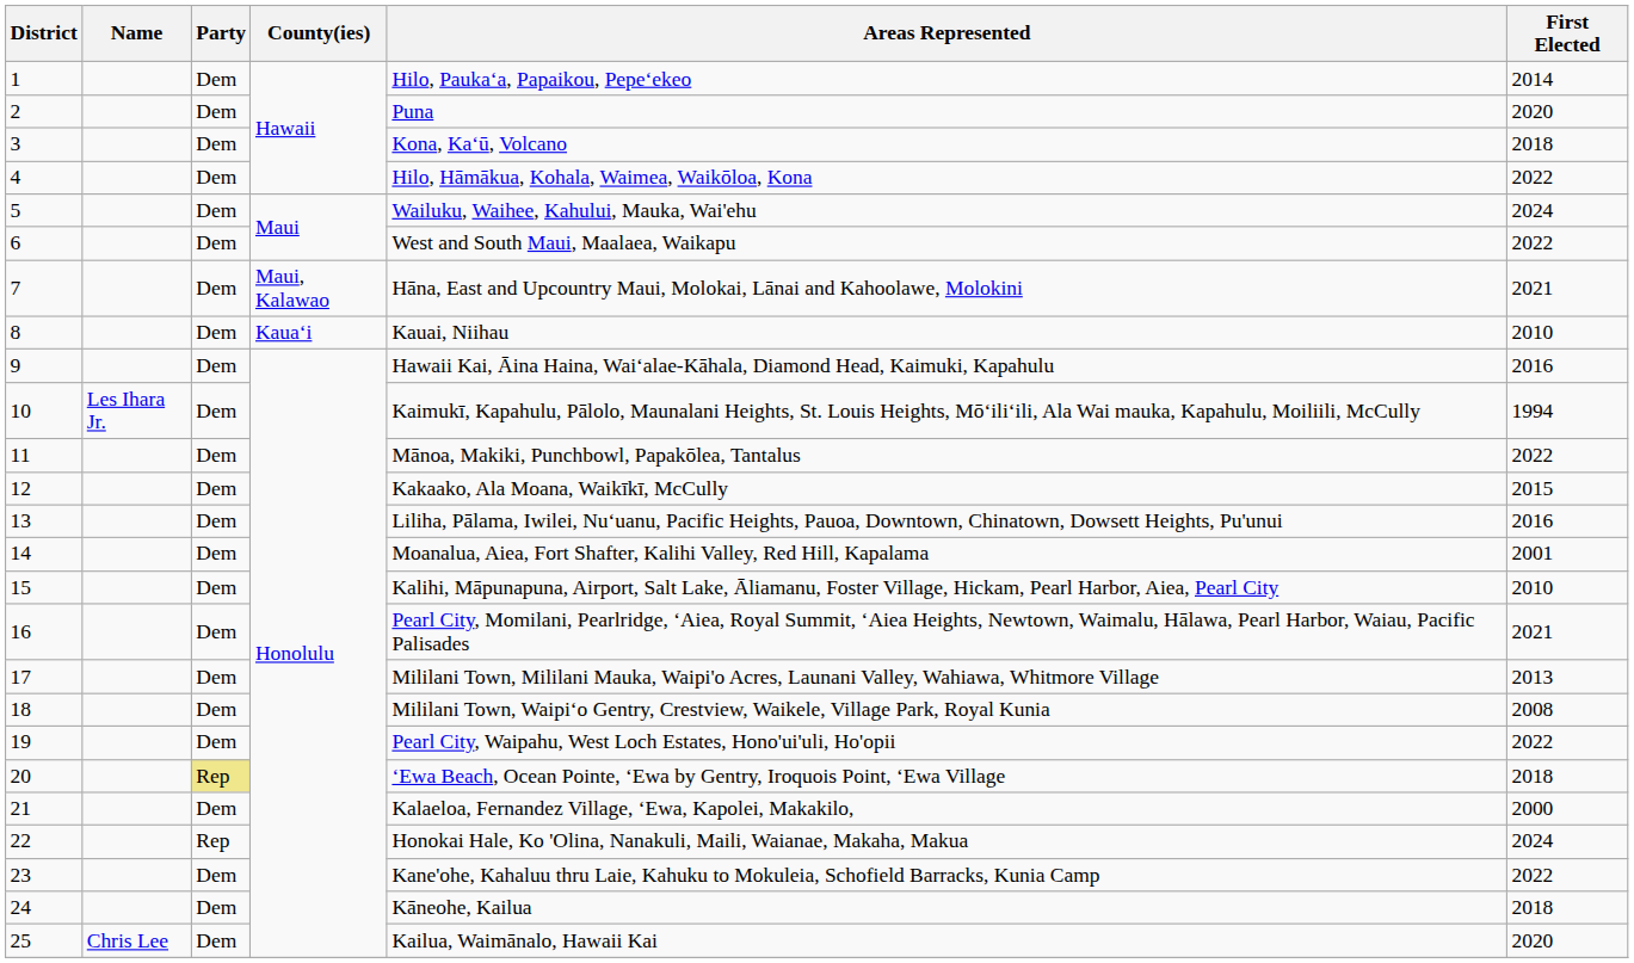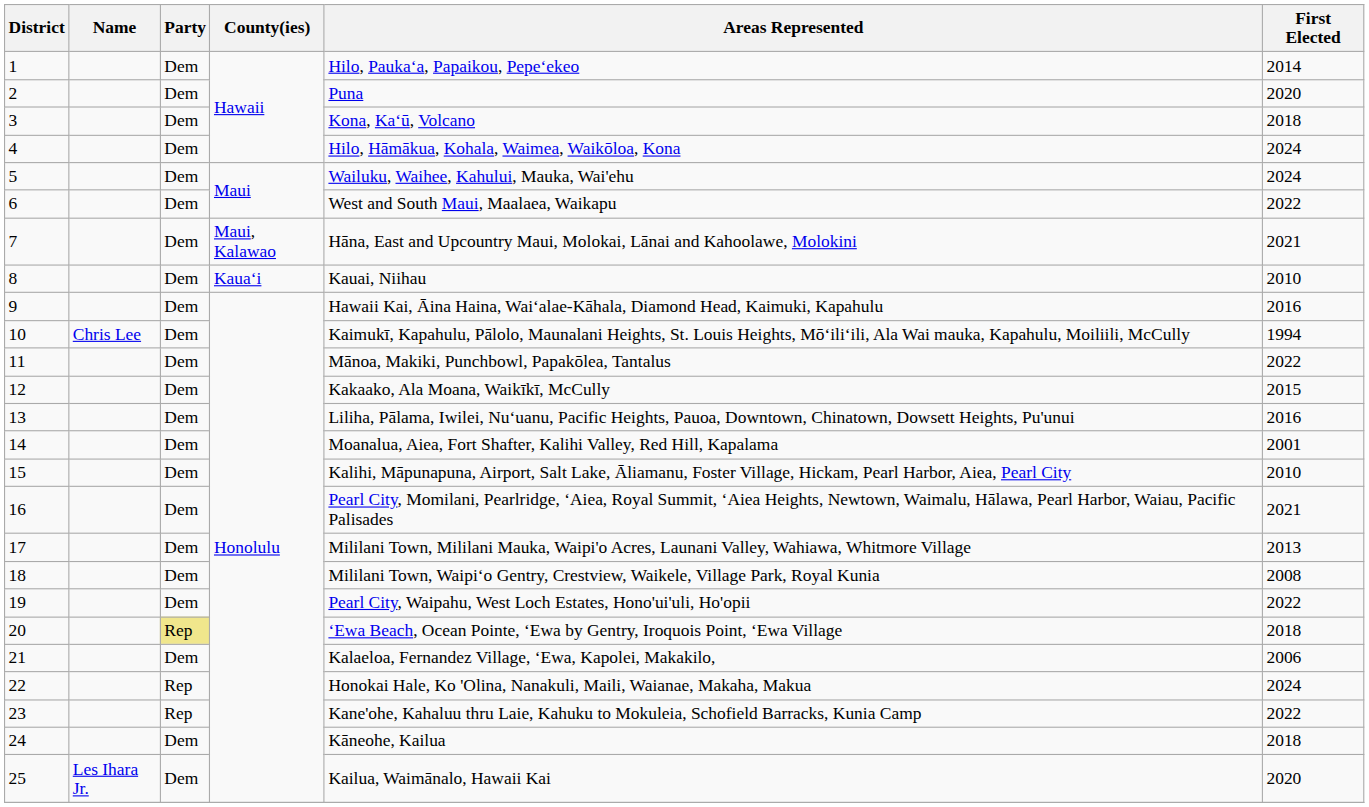 <table class="wikitable sortable">
 <tr>
 <th>District</th>
 <th>Name</th>
 <th>Party</th>
 <th>County(ies)</th>
 <th>Areas Represented</th>
 <th>First Elected</th>
 </tr>
 <tr>
 <td>1</td>
 <td></td>
 <td>Dem</td>
 <td rowspan="4"><a href='#'>Hawaii</a></td>
 <td><a href='#'>Hilo</a>, <a href='#'>Pauka‘a</a>, <a href='#'>Papaikou</a>, <a href='#'>Pepe‘ekeo</a></td>
 <td>2014</td>
 </tr>
 <tr>
 <td>2</td>
 <td></td>
 <td>Dem</td>
 <td><a href='#'>Puna</a></td>
 <td>2020</td>
 </tr>
 <tr>
 <td>3</td>
 <td></td>
 <td>Dem</td>
 <td><a href='#'>Kona</a>, <a href='#'>Kaʻū</a>, <a href='#'>Volcano</a></td>
 <td>2018</td>
 </tr>
 <tr>
 <td>4</td>
 <td></td>
 <td>Dem</td>
 <td><a href='#'>Hilo</a>, <a href='#'>Hāmākua</a>, <a href='#'>Kohala</a>, <a href='#'>Waimea</a>, <a href='#'>Waikōloa</a>, <a href='#'>Kona</a></td>
-<td>2022</td>
+<td>2024</td>
 </tr>
 <tr>
 <td>5</td>
 <td></td>
 <td>Dem</td>
 <td rowspan="2"><a href='#'>Maui</a></td>
 <td><a href='#'>Wailuku</a>, <a href='#'>Waihee</a>, <a href='#'>Kahului</a>, Mauka, Wai'ehu</td>
 <td>2024</td>
 </tr>
 <tr>
 <td>6</td>
 <td></td>
 <td>Dem</td>
 <td>West and South <a href='#'>Maui</a>, Maalaea, Waikapu</td>
 <td>2022</td>
 </tr>
 <tr>
 <td>7</td>
 <td></td>
 <td>Dem</td>
 <td><a href='#'>Maui</a>, <a href='#'>Kalawao</a></td>
 <td>Hāna, East and Upcountry Maui, Molokai, Lānai and Kahoolawe, <a href='#'>Molokini</a></td>
 <td>2021</td>
 </tr>
 <tr>
 <td>8</td>
 <td></td>
 <td>Dem</td>
 <td><a href='#'>Kauaʻi</a></td>
 <td>Kauai, Niihau</td>
 <td>2010</td>
 </tr>
 <tr>
 <td>9</td>
 <td></td>
 <td>Dem</td>
 <td rowspan="17"><a href='#'>Honolulu</a></td>
 <td>Hawaii Kai, Āina Haina, Waiʻalae-Kāhala, Diamond Head, Kaimuki, Kapahulu</td>
 <td>2016</td>
 </tr>
 <tr>
 <td>10</td>
-<td><a href='#'>Les Ihara Jr.</a></td>
+<td><a href='#'>Chris Lee</a></td>
 <td>Dem</td>
 <td>Kaimukī, Kapahulu, Pālolo, Maunalani Heights, St. Louis Heights, Mōʻiliʻili, Ala Wai mauka, Kapahulu, Moiliili, McCully</td>
 <td>1994</td>
 </tr>
 <tr>
 <td>11</td>
 <td></td>
 <td>Dem</td>
 <td>Mānoa, Makiki, Punchbowl, Papakōlea, Tantalus</td>
 <td>2022</td>
 </tr>
 <tr>
 <td>12</td>
 <td></td>
 <td>Dem</td>
 <td>Kakaako, Ala Moana, Waikīkī, McCully</td>
 <td>2015</td>
 </tr>
 <tr>
 <td>13</td>
 <td></td>
 <td>Dem</td>
 <td>Liliha, Pālama, Iwilei, Nuʻuanu, Pacific Heights, Pauoa, Downtown, Chinatown, Dowsett Heights, Pu'unui</td>
 <td>2016</td>
 </tr>
 <tr>
 <td>14</td>
 <td></td>
 <td>Dem</td>
 <td>Moanalua, Aiea, Fort Shafter, Kalihi Valley, Red Hill, Kapalama</td>
 <td>2001</td>
 </tr>
 <tr>
 <td>15</td>
 <td></td>
 <td>Dem</td>
 <td>Kalihi, Māpunapuna, Airport, Salt Lake, Āliamanu, Foster Village, Hickam, Pearl Harbor, Aiea, <a href='#'>Pearl City</a></td>
 <td>2010</td>
 </tr>
 <tr>
 <td>16</td>
 <td></td>
 <td>Dem</td>
 <td><a href='#'>Pearl City</a>, Momilani, Pearlridge, ʻAiea, Royal Summit, ʻAiea Heights, Newtown, Waimalu, Hālawa, Pearl Harbor, Waiau, Pacific Palisades</td>
 <td>2021</td>
 </tr>
 <tr>
 <td>17</td>
 <td></td>
 <td>Dem</td>
 <td>Mililani Town, Mililani Mauka, Waipi'o Acres, Launani Valley, Wahiawa, Whitmore Village</td>
 <td>2013</td>
 </tr>
 <tr>
 <td>18</td>
 <td></td>
 <td>Dem</td>
 <td>Mililani Town, Waipiʻo Gentry, Crestview, Waikele, Village Park, Royal Kunia</td>
 <td>2008</td>
 </tr>
 <tr>
 <td>19</td>
 <td></td>
 <td>Dem</td>
 <td><a href='#'>Pearl City</a>, Waipahu, West Loch Estates, Hono'ui'uli, Ho'opii</td>
 <td>2022</td>
 </tr>
 <tr>
 <td>20</td>
 <td></td>
 <td style="background: khaki;">Rep</td>
 <td><a href='#'>ʻEwa Beach</a>, Ocean Pointe, ʻEwa by Gentry, Iroquois Point, ʻEwa Village</td>
 <td>2018</td>
 </tr>
 <tr>
 <td>21</td>
 <td></td>
 <td>Dem</td>
 <td>Kalaeloa, Fernandez Village, ʻEwa, Kapolei, Makakilo,</td>
-<td>2000</td>
+<td>2006</td>
 </tr>
 <tr>
 <td>22</td>
 <td></td>
 <td>Rep</td>
 <td>Honokai Hale, Ko 'Olina, Nanakuli, Maili, Waianae, Makaha, Makua</td>
 <td>2024</td>
 </tr>
 <tr>
 <td>23</td>
 <td></td>
-<td>Dem</td>
+<td>Rep</td>
 <td>Kane'ohe, Kahaluu thru Laie, Kahuku to Mokuleia, Schofield Barracks, Kunia Camp</td>
 <td>2022</td>
 </tr>
 <tr>
 <td>24</td>
 <td></td>
 <td>Dem</td>
 <td>Kāneohe, Kailua</td>
 <td>2018</td>
 </tr>
 <tr>
 <td>25</td>
-<td><a href='#'>Chris Lee</a></td>
+<td><a href='#'>Les Ihara Jr.</a></td>
 <td>Dem</td>
 <td>Kailua, Waimānalo, Hawaii Kai</td>
 <td>2020</td>
 </tr>
 <tr>
 </tr>
 </table>
